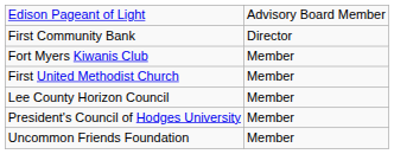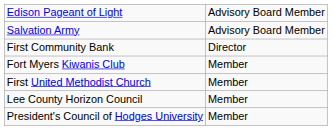 <table class="wikitable">
 <tr>
 <td><a href='#'>Edison Pageant of Light</a></td>
+<td>Advisory Board Member</td>
+</tr>
+<tr>
+<td><a href='#'>Salvation Army</a></td>
 <td>Advisory Board Member</td>
 </tr>
 <tr>
 <td>First Community Bank</td>
 <td>Director</td>
 </tr>
 <tr>
 <td>Fort Myers <a href='#'>Kiwanis Club</a></td>
 <td>Member</td>
 </tr>
 <tr>
 <td>First <a href='#'>United Methodist Church</a></td>
 <td>Member</td>
 </tr>
 <tr>
 <td>Lee County Horizon Council</td>
 <td>Member</td>
 </tr>
 <tr>
 <td>President's Council of <a href='#'>Hodges University</a></td>
 <td>Member</td>
 </tr>
-<tr>
-<td>Uncommon Friends Foundation</td>
-<td>Member</td>
-</tr>
 </table>
